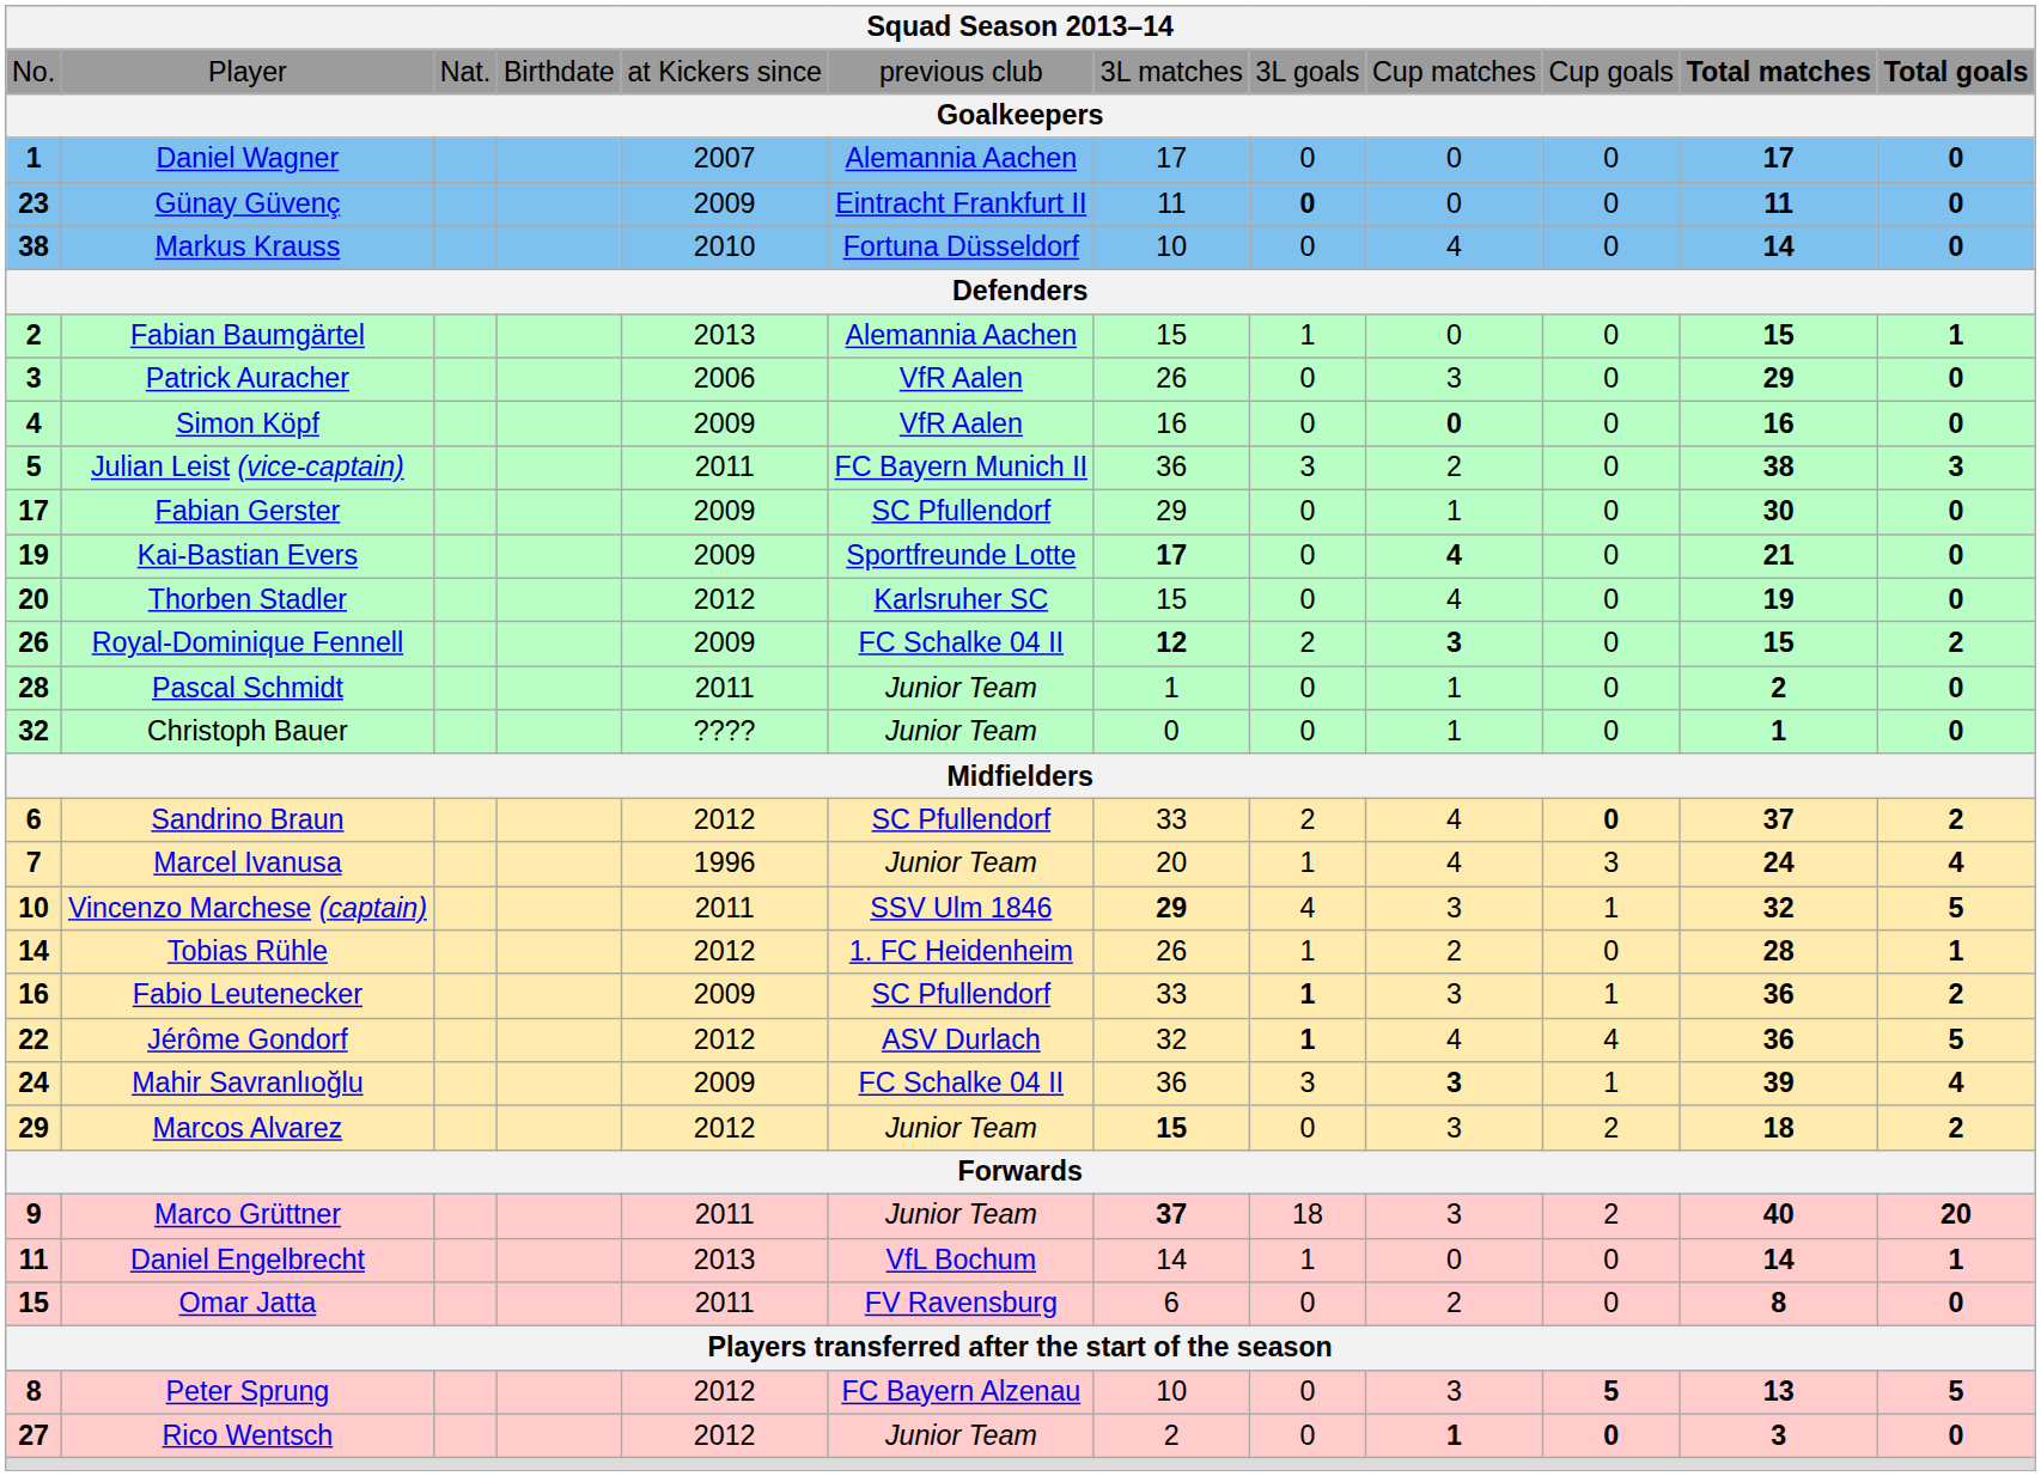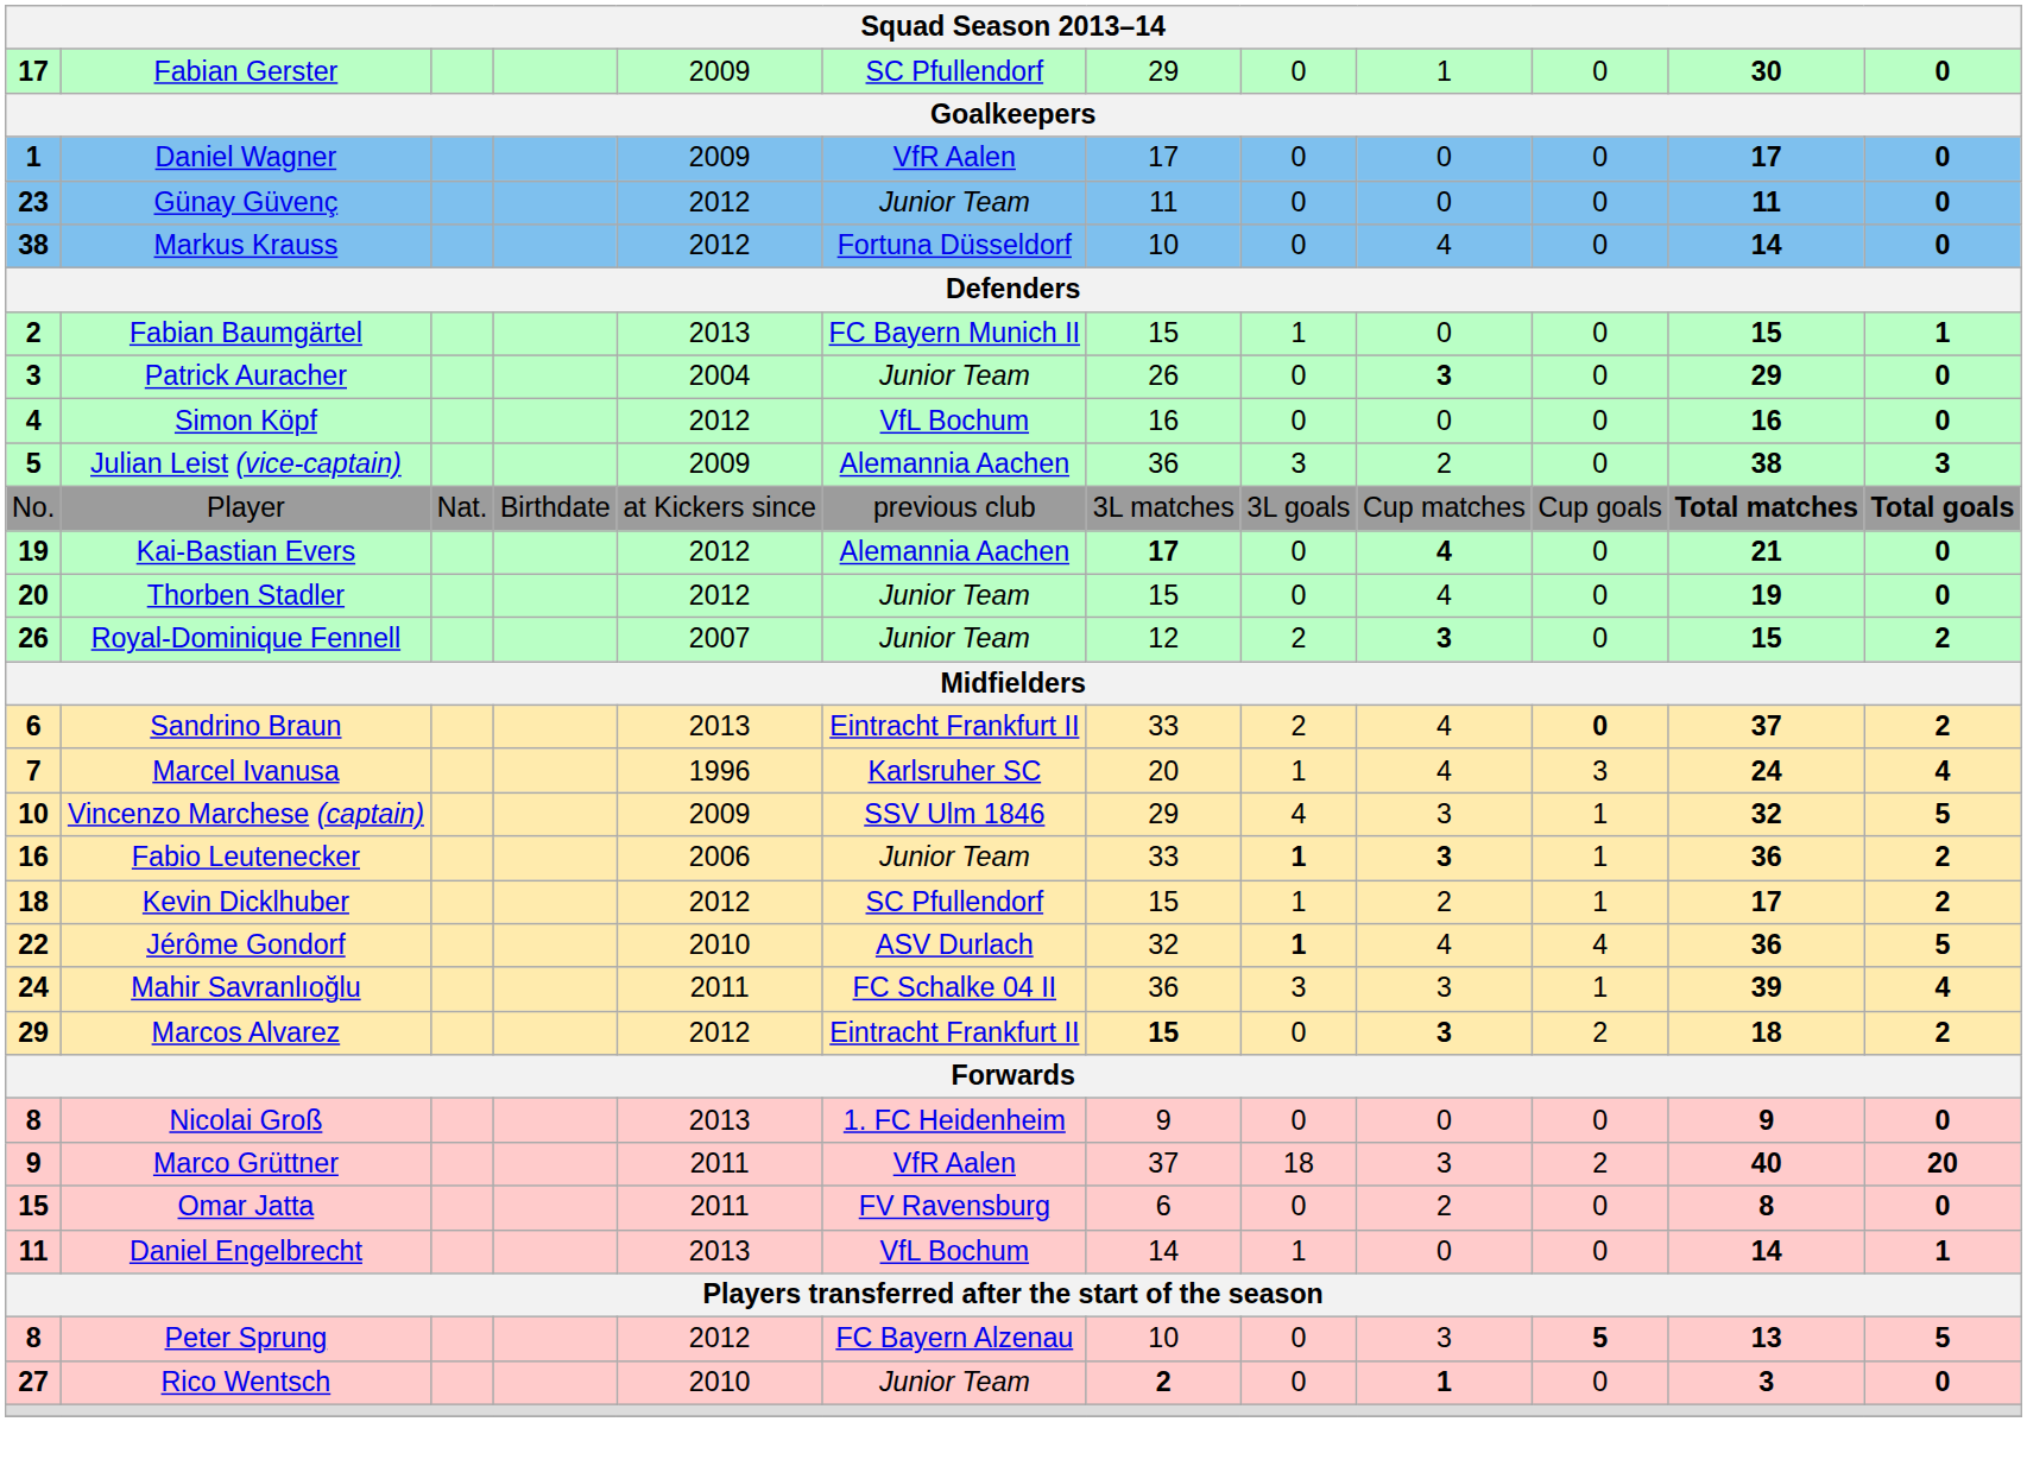 <table class="wikitable">
 <tr align="center" style="background:#DCDCDC">
 <th colspan="12">Squad Season 2013–14</th>
 </tr>
-<tr align="center" style="background:#9C9C9C">
-<td>No.</td>
-<td>Player</td>
-<td>Nat.</td>
-<td>Birthdate</td>
-<td>at Kickers since</td>
-<td>previous club</td>
-<td>3L matches</td>
-<td>3L goals</td>
-<td>Cup matches</td>
-<td>Cup goals</td>
-<td><strong>Total matches</strong></td>
-<td><strong>Total goals</strong></td>
+<tr align="center" style="background:#B9FFC5">
+<td><strong>17</strong></td>
+<td><a href='#'>Fabian Gerster</a></td>
+<td></td>
+<td></td>
+<td>2009</td>
+<td><a href='#'>SC Pfullendorf</a></td>
+<td>29</td>
+<td>0</td>
+<td>1</td>
+<td>0</td>
+<td><strong>30</strong></td>
+<td><strong>0</strong></td>
 </tr>
 <tr align="center" style="background:#DCDCDC">
 <th colspan="12">Goalkeepers</th>
 </tr>
 <tr align="center" style="background:#7EC0EE">
 <td><strong>1</strong></td>
 <td><a href='#'>Daniel Wagner</a></td>
 <td></td>
 <td></td>
-<td>2007</td>
-<td><a href='#'>Alemannia Aachen</a></td>
+<td>2009</td>
+<td><a href='#'>VfR Aalen</a></td>
 <td>17</td>
 <td>0</td>
 <td>0</td>
 <td>0</td>
 <td><strong>17</strong></td>
 <td><strong>0</strong></td>
 </tr>
 <tr align="center" style="background:#7EC0EE">
 <td><strong>23</strong></td>
 <td><a href='#'>Günay Güvenç</a></td>
 <td></td>
 <td></td>
-<td>2009</td>
-<td><a href='#'>Eintracht Frankfurt II</a></td>
+<td>2012</td>
+<td><em>Junior Team</em></td>
 <td>11</td>
-<td><strong>0</strong></td>
+<td>0</td>
 <td>0</td>
 <td>0</td>
 <td><strong>11</strong></td>
 <td><strong>0</strong></td>
 </tr>
 <tr align="center" style="background:#7EC0EE">
 <td><strong>38</strong></td>
 <td><a href='#'>Markus Krauss</a></td>
 <td></td>
 <td></td>
-<td>2010</td>
+<td>2012</td>
 <td><a href='#'>Fortuna Düsseldorf</a></td>
 <td>10</td>
 <td>0</td>
 <td>4</td>
 <td>0</td>
 <td><strong>14</strong></td>
 <td><strong>0</strong></td>
 </tr>
 <tr align="center" style="background:#DCDCDC">
 <th colspan="12">Defenders</th>
 </tr>
 <tr align="center" style="background:#B9FFC5">
 <td><strong>2</strong></td>
 <td><a href='#'>Fabian Baumgärtel</a></td>
 <td></td>
 <td></td>
 <td>2013</td>
-<td><a href='#'>Alemannia Aachen</a></td>
+<td><a href='#'>FC Bayern Munich II</a></td>
 <td>15</td>
 <td>1</td>
 <td>0</td>
 <td>0</td>
 <td><strong>15</strong></td>
 <td><strong>1</strong></td>
 </tr>
 <tr align="center" style="background:#B9FFC5">
 <td><strong>3</strong></td>
 <td><a href='#'>Patrick Auracher</a></td>
 <td></td>
 <td></td>
-<td>2006</td>
-<td><a href='#'>VfR Aalen</a></td>
+<td>2004</td>
+<td><em>Junior Team</em></td>
 <td>26</td>
 <td>0</td>
-<td>3</td>
+<td><strong>3</strong></td>
 <td>0</td>
 <td><strong>29</strong></td>
 <td><strong>0</strong></td>
 </tr>
 <tr align="center" style="background:#B9FFC5">
 <td><strong>4</strong></td>
 <td><a href='#'>Simon Köpf</a></td>
 <td></td>
 <td></td>
-<td>2009</td>
-<td><a href='#'>VfR Aalen</a></td>
+<td>2012</td>
+<td><a href='#'>VfL Bochum</a></td>
 <td>16</td>
 <td>0</td>
-<td><strong>0</strong></td>
+<td>0</td>
 <td>0</td>
 <td><strong>16</strong></td>
 <td><strong>0</strong></td>
 </tr>
 <tr align="center" style="background:#B9FFC5">
 <td><strong>5</strong></td>
 <td><a href='#'>Julian Leist</a> <em><a href='#'>(vice-captain)</a></em></td>
 <td></td>
 <td></td>
-<td>2011</td>
-<td><a href='#'>FC Bayern Munich II</a></td>
+<td>2009</td>
+<td><a href='#'>Alemannia Aachen</a></td>
 <td>36</td>
 <td>3</td>
 <td>2</td>
 <td>0</td>
 <td><strong>38</strong></td>
 <td><strong>3</strong></td>
 </tr>
-<tr align="center" style="background:#B9FFC5">
-<td><strong>17</strong></td>
-<td><a href='#'>Fabian Gerster</a></td>
-<td></td>
-<td></td>
-<td>2009</td>
-<td><a href='#'>SC Pfullendorf</a></td>
-<td>29</td>
-<td>0</td>
-<td>1</td>
-<td>0</td>
-<td><strong>30</strong></td>
-<td><strong>0</strong></td>
+<tr align="center" style="background:#9C9C9C">
+<td>No.</td>
+<td>Player</td>
+<td>Nat.</td>
+<td>Birthdate</td>
+<td>at Kickers since</td>
+<td>previous club</td>
+<td>3L matches</td>
+<td>3L goals</td>
+<td>Cup matches</td>
+<td>Cup goals</td>
+<td><strong>Total matches</strong></td>
+<td><strong>Total goals</strong></td>
 </tr>
 <tr align="center" style="background:#B9FFC5">
 <td><strong>19</strong></td>
 <td><a href='#'>Kai-Bastian Evers</a></td>
 <td></td>
 <td></td>
-<td>2009</td>
-<td><a href='#'>Sportfreunde Lotte</a></td>
+<td>2012</td>
+<td><a href='#'>Alemannia Aachen</a></td>
 <td><strong>17</strong></td>
 <td>0</td>
 <td><strong>4</strong></td>
 <td>0</td>
 <td><strong>21</strong></td>
 <td><strong>0</strong></td>
 </tr>
 <tr align="center" style="background:#B9FFC5">
 <td><strong>20</strong></td>
 <td><a href='#'>Thorben Stadler</a></td>
 <td></td>
 <td></td>
 <td>2012</td>
-<td><a href='#'>Karlsruher SC</a></td>
+<td><em>Junior Team</em></td>
 <td>15</td>
 <td>0</td>
 <td>4</td>
 <td>0</td>
 <td><strong>19</strong></td>
 <td><strong>0</strong></td>
 </tr>
 <tr align="center" style="background:#B9FFC5">
 <td><strong>26</strong></td>
 <td><a href='#'>Royal-Dominique Fennell</a></td>
 <td></td>
 <td></td>
-<td>2009</td>
-<td><a href='#'>FC Schalke 04 II</a></td>
-<td><strong>12</strong></td>
+<td>2007</td>
+<td><em>Junior Team</em></td>
+<td>12</td>
 <td>2</td>
 <td><strong>3</strong></td>
 <td>0</td>
 <td><strong>15</strong></td>
 <td><strong>2</strong></td>
-</tr>
-<tr align="center" style="background:#B9FFC5">
-<td><strong>28</strong></td>
-<td><a href='#'>Pascal Schmidt</a></td>
-<td></td>
-<td></td>
-<td>2011</td>
-<td><em>Junior Team</em></td>
-<td>1</td>
-<td>0</td>
-<td>1</td>
-<td>0</td>
-<td><strong>2</strong></td>
-<td><strong>0</strong></td>
-</tr>
-<tr align="center" style="background:#B9FFC5">
-<td><strong>32</strong></td>
-<td>Christoph Bauer</td>
-<td></td>
-<td></td>
-<td>????</td>
-<td><em>Junior Team</em></td>
-<td>0</td>
-<td>0</td>
-<td>1</td>
-<td>0</td>
-<td><strong>1</strong></td>
-<td><strong>0</strong></td>
 </tr>
 <tr align="center" style="background:#DCDCDC">
 <th colspan="12">Midfielders</th>
 </tr>
 <tr align="center" style="background:#FFEBAD">
 <td><strong>6</strong></td>
 <td><a href='#'>Sandrino Braun</a></td>
 <td></td>
 <td></td>
-<td>2012</td>
-<td><a href='#'>SC Pfullendorf</a></td>
+<td>2013</td>
+<td><a href='#'>Eintracht Frankfurt II</a></td>
 <td>33</td>
 <td>2</td>
 <td>4</td>
 <td><strong>0</strong></td>
 <td><strong>37</strong></td>
 <td><strong>2</strong></td>
 </tr>
 <tr align="center" style="background:#FFEBAD">
 <td><strong>7</strong></td>
 <td><a href='#'>Marcel Ivanusa</a></td>
 <td></td>
 <td></td>
 <td>1996</td>
-<td><em>Junior Team</em></td>
+<td><a href='#'>Karlsruher SC</a></td>
 <td>20</td>
 <td>1</td>
 <td>4</td>
 <td>3</td>
 <td><strong>24</strong></td>
 <td><strong>4</strong></td>
 </tr>
 <tr align="center" style="background:#FFEBAD">
 <td><strong>10</strong></td>
 <td><a href='#'>Vincenzo Marchese</a> <em><a href='#'>(captain)</a></em></td>
 <td></td>
 <td></td>
-<td>2011</td>
+<td>2009</td>
 <td><a href='#'>SSV Ulm 1846</a></td>
-<td><strong>29</strong></td>
+<td>29</td>
 <td>4</td>
 <td>3</td>
 <td>1</td>
 <td><strong>32</strong></td>
 <td><strong>5</strong></td>
 </tr>
 <tr align="center" style="background:#FFEBAD">
-<td><strong>14</strong></td>
-<td><a href='#'>Tobias Rühle</a></td>
-<td></td>
-<td></td>
-<td>2012</td>
-<td><a href='#'>1. FC Heidenheim</a></td>
-<td>26</td>
-<td>1</td>
-<td>2</td>
-<td>0</td>
-<td><strong>28</strong></td>
-<td><strong>1</strong></td>
-</tr>
-<tr align="center" style="background:#FFEBAD">
 <td><strong>16</strong></td>
 <td><a href='#'>Fabio Leutenecker</a></td>
 <td></td>
 <td></td>
-<td>2009</td>
-<td><a href='#'>SC Pfullendorf</a></td>
+<td>2006</td>
+<td><em>Junior Team</em></td>
 <td>33</td>
 <td><strong>1</strong></td>
-<td>3</td>
+<td><strong>3</strong></td>
 <td>1</td>
 <td><strong>36</strong></td>
+<td><strong>2</strong></td>
+</tr>
+<tr align="center" style="background:#FFEBAD">
+<td><strong>18</strong></td>
+<td><a href='#'>Kevin Dicklhuber</a></td>
+<td></td>
+<td></td>
+<td>2012</td>
+<td><a href='#'>SC Pfullendorf</a></td>
+<td>15</td>
+<td>1</td>
+<td>2</td>
+<td>1</td>
+<td><strong>17</strong></td>
 <td><strong>2</strong></td>
 </tr>
 <tr align="center" style="background:#FFEBAD">
 <td><strong>22</strong></td>
 <td><a href='#'>Jérôme Gondorf</a></td>
 <td></td>
 <td></td>
-<td>2012</td>
+<td>2010</td>
 <td><a href='#'>ASV Durlach</a></td>
 <td>32</td>
 <td><strong>1</strong></td>
 <td>4</td>
 <td>4</td>
 <td><strong>36</strong></td>
 <td><strong>5</strong></td>
 </tr>
 <tr align="center" style="background:#FFEBAD">
 <td><strong>24</strong></td>
 <td><a href='#'>Mahir Savranlıoğlu</a></td>
 <td></td>
 <td></td>
-<td>2009</td>
+<td>2011</td>
 <td><a href='#'>FC Schalke 04 II</a></td>
 <td>36</td>
 <td>3</td>
-<td><strong>3</strong></td>
+<td>3</td>
 <td>1</td>
 <td><strong>39</strong></td>
 <td><strong>4</strong></td>
 </tr>
 <tr align="center" style="background:#FFEBAD">
 <td><strong>29</strong></td>
 <td><a href='#'>Marcos Alvarez</a></td>
 <td></td>
 <td></td>
 <td>2012</td>
-<td><em>Junior Team</em></td>
+<td><a href='#'>Eintracht Frankfurt II</a></td>
 <td><strong>15</strong></td>
 <td>0</td>
-<td>3</td>
+<td><strong>3</strong></td>
 <td>2</td>
 <td><strong>18</strong></td>
 <td><strong>2</strong></td>
 </tr>
 <tr align="center" style="background:#DCDCDC">
 <th colspan="12">Forwards</th>
 </tr>
 <tr align="center" style="background:#FFCBCB">
+<td><strong>8</strong></td>
+<td><a href='#'>Nicolai Groß</a></td>
+<td></td>
+<td></td>
+<td>2013</td>
+<td><a href='#'>1. FC Heidenheim</a></td>
+<td>9</td>
+<td>0</td>
+<td>0</td>
+<td>0</td>
+<td><strong>9</strong></td>
+<td><strong>0</strong></td>
+</tr>
+<tr align="center" style="background:#FFCBCB">
 <td><strong>9</strong></td>
 <td><a href='#'>Marco Grüttner</a></td>
 <td></td>
 <td></td>
 <td>2011</td>
-<td><em>Junior Team</em></td>
-<td><strong>37</strong></td>
+<td><a href='#'>VfR Aalen</a></td>
+<td>37</td>
 <td>18</td>
 <td>3</td>
 <td>2</td>
 <td><strong>40</strong></td>
 <td><strong>20</strong></td>
+</tr>
+<tr align="center" style="background:#FFCBCB">
+<td><strong>15</strong></td>
+<td><a href='#'>Omar Jatta</a></td>
+<td></td>
+<td></td>
+<td>2011</td>
+<td><a href='#'>FV Ravensburg</a></td>
+<td>6</td>
+<td>0</td>
+<td>2</td>
+<td>0</td>
+<td><strong>8</strong></td>
+<td><strong>0</strong></td>
 </tr>
 <tr align="center" style="background:#FFCBCB">
 <td><strong>11</strong></td>
 <td><a href='#'>Daniel Engelbrecht</a></td>
 <td></td>
 <td></td>
 <td>2013</td>
 <td><a href='#'>VfL Bochum</a></td>
 <td>14</td>
 <td>1</td>
 <td>0</td>
 <td>0</td>
 <td><strong>14</strong></td>
 <td><strong>1</strong></td>
-</tr>
-<tr align="center" style="background:#FFCBCB">
-<td><strong>15</strong></td>
-<td><a href='#'>Omar Jatta</a></td>
-<td></td>
-<td></td>
-<td>2011</td>
-<td><a href='#'>FV Ravensburg</a></td>
-<td>6</td>
-<td>0</td>
-<td>2</td>
-<td>0</td>
-<td><strong>8</strong></td>
-<td><strong>0</strong></td>
 </tr>
 <tr style="text-align:center; background:#dcdcdc;">
 <th colspan="12">Players transferred after the start of the season</th>
 </tr>
 <tr align="center" style="background:#FFCBCB">
 <td><strong>8</strong></td>
 <td><a href='#'>Peter Sprung</a></td>
 <td></td>
 <td></td>
 <td>2012</td>
 <td><a href='#'>FC Bayern Alzenau</a></td>
 <td>10</td>
 <td>0</td>
 <td>3</td>
 <td><strong>5</strong></td>
 <td><strong>13</strong></td>
 <td><strong>5</strong></td>
 </tr>
 <tr align="center" style="background:#FFCBCB">
 <td><strong>27</strong></td>
 <td><a href='#'>Rico Wentsch</a></td>
 <td></td>
 <td></td>
-<td>2012</td>
+<td>2010</td>
 <td><em>Junior Team</em></td>
-<td>2</td>
+<td><strong>2</strong></td>
 <td>0</td>
 <td><strong>1</strong></td>
-<td><strong>0</strong></td>
+<td>0</td>
 <td><strong>3</strong></td>
 <td><strong>0</strong></td>
 </tr>
 <tr align="left" style="background:#DCDCDC">
 <td colspan="12"></td>
 </tr>
 <tr>
 </tr>
 </table>
